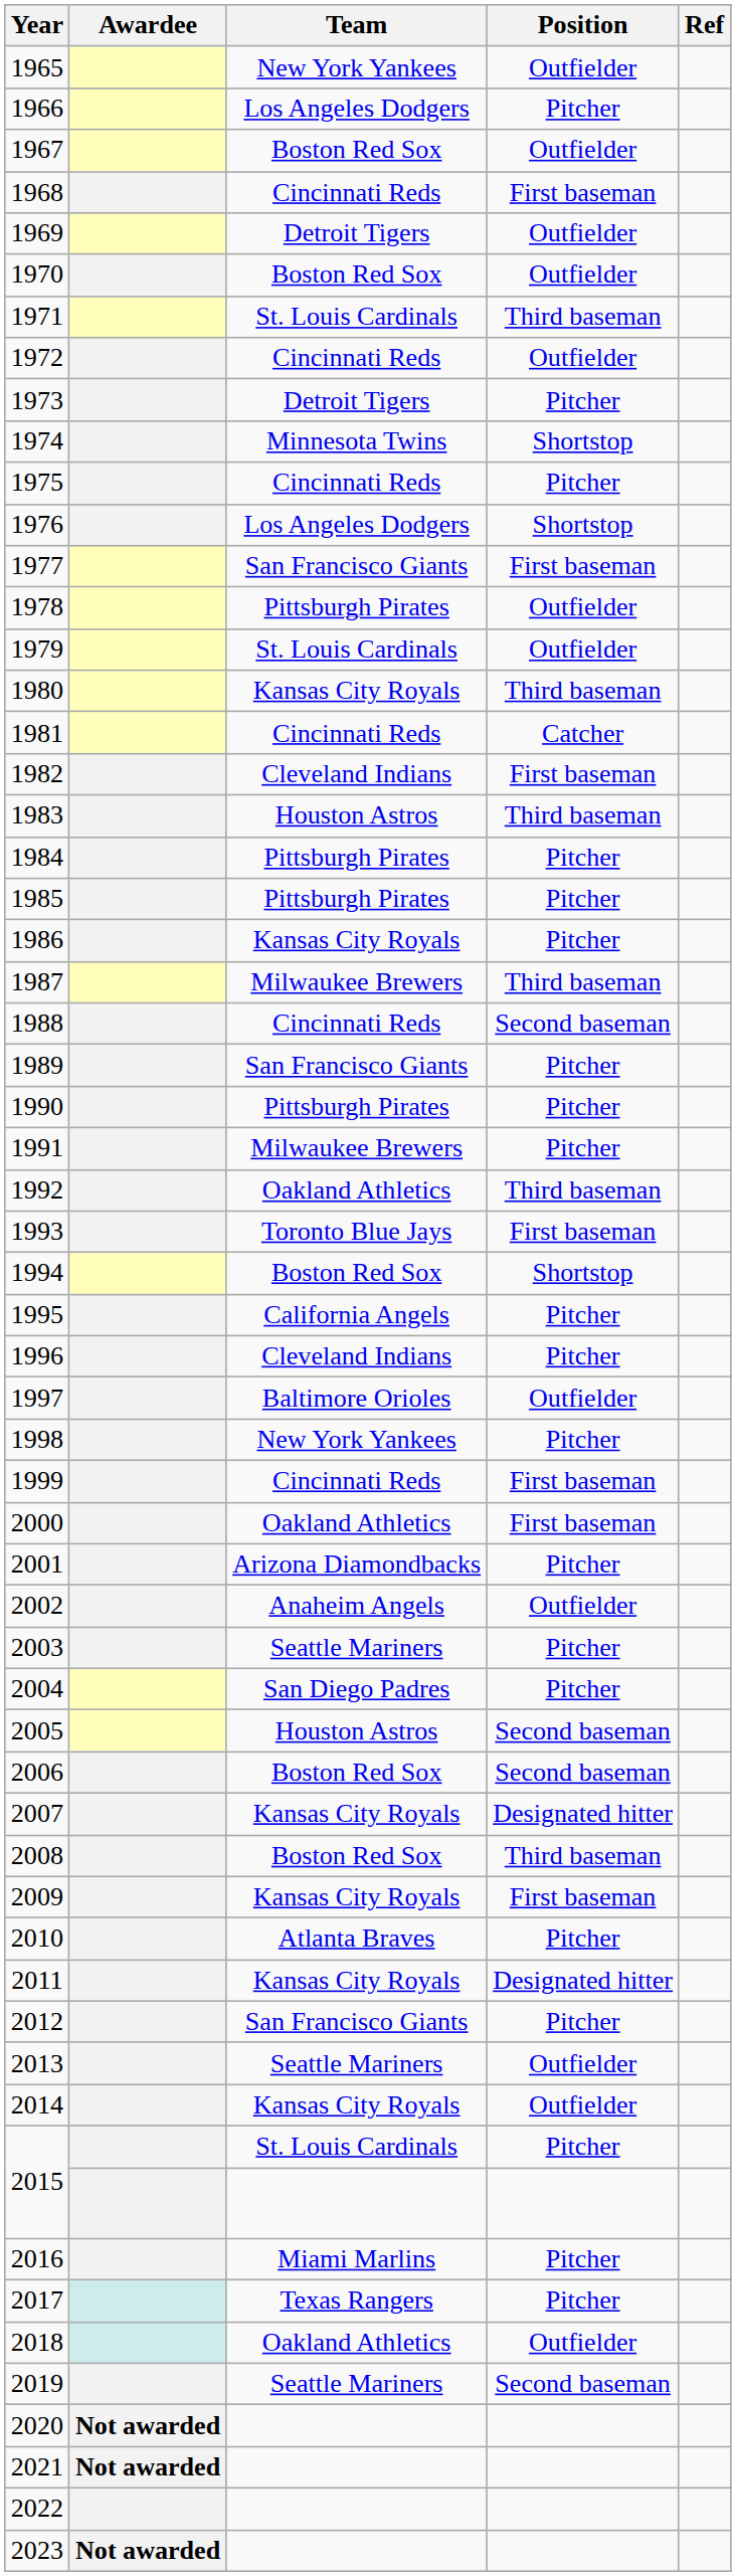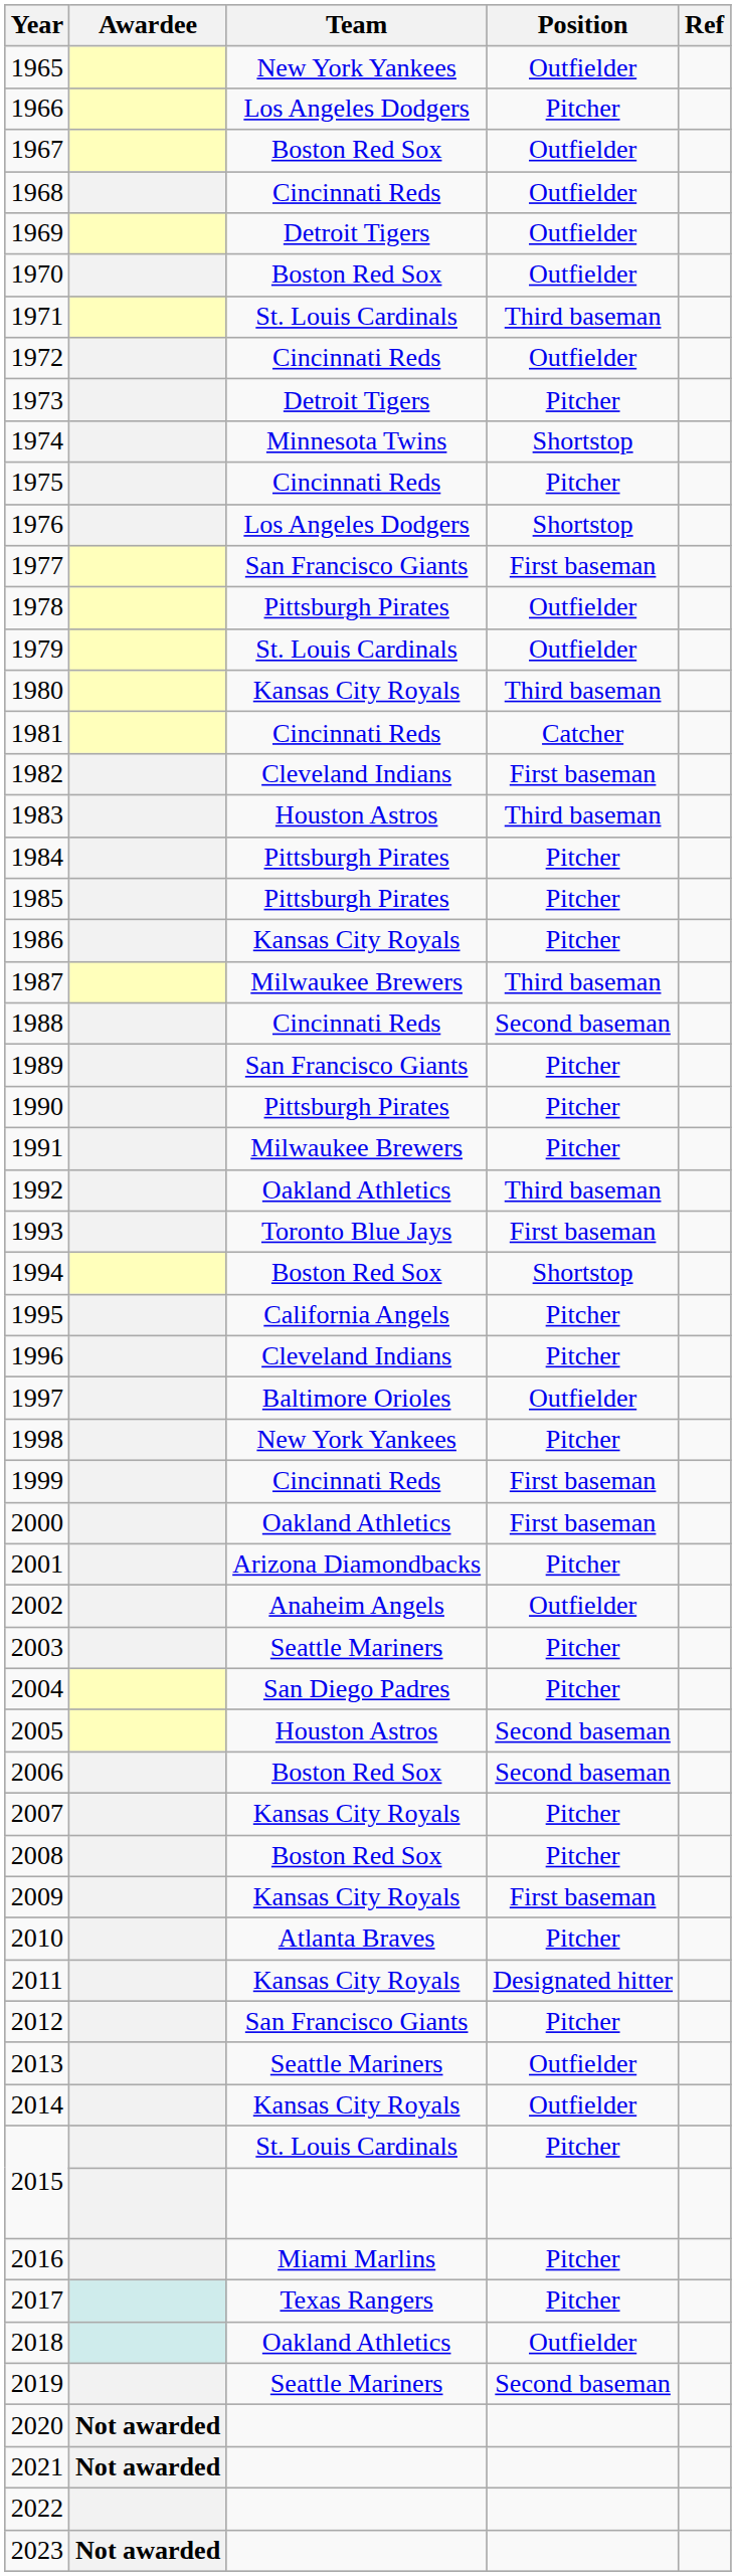 <table class="wikitable sortable plainrowheaders" style="text-align:center">
 <tr>
 <th scope="col">Year<br></th>
 <th scope="col">Awardee</th>
 <th scope="col">Team</th>
 <th scope="col">Position</th>
 <th scope="col" class=unsortable>Ref</th>
 </tr>
 <tr>
 <td>1965</td>
 <th scope="row" style="background:#ffb; text-align:center"></th>
 <td><a href='#'>New York Yankees</a></td>
 <td><a href='#'>Outfielder</a></td>
 <td></td>
 </tr>
 <tr>
 <td>1966</td>
 <th scope="row" style="background:#ffb; text-align:center"></th>
 <td><a href='#'>Los Angeles Dodgers</a></td>
 <td><a href='#'>Pitcher</a></td>
 <td></td>
 </tr>
 <tr>
 <td>1967</td>
 <th scope="row" style="background:#ffb; text-align:center"></th>
 <td><a href='#'>Boston Red Sox</a></td>
 <td><a href='#'>Outfielder</a></td>
 <td></td>
 </tr>
 <tr>
 <td>1968</td>
 <th scope="row" style="text-align:center"></th>
 <td><a href='#'>Cincinnati Reds</a></td>
-<td><a href='#'>First baseman</a></td>
+<td><a href='#'>Outfielder</a></td>
 <td></td>
 </tr>
 <tr>
 <td>1969</td>
 <th scope="row" style="background:#ffb; text-align:center"></th>
 <td><a href='#'>Detroit Tigers</a></td>
 <td><a href='#'>Outfielder</a></td>
 <td></td>
 </tr>
 <tr>
 <td>1970</td>
 <th scope="row" style="text-align:center"></th>
 <td><a href='#'>Boston Red Sox</a></td>
 <td><a href='#'>Outfielder</a></td>
 <td></td>
 </tr>
 <tr>
 <td>1971</td>
 <th scope="row" style="background:#ffb; text-align:center"></th>
 <td><a href='#'>St. Louis Cardinals</a></td>
 <td><a href='#'>Third baseman</a></td>
 <td></td>
 </tr>
 <tr>
 <td>1972</td>
 <th scope="row" style="text-align:center"></th>
 <td><a href='#'>Cincinnati Reds</a></td>
 <td><a href='#'>Outfielder</a></td>
 <td></td>
 </tr>
 <tr>
 <td>1973</td>
 <th scope="row" style="text-align:center"></th>
 <td><a href='#'>Detroit Tigers</a></td>
 <td><a href='#'>Pitcher</a></td>
 <td></td>
 </tr>
 <tr>
 <td>1974</td>
 <th scope="row" style="text-align:center"></th>
 <td><a href='#'>Minnesota Twins</a></td>
 <td><a href='#'>Shortstop</a></td>
 <td></td>
 </tr>
 <tr>
 <td>1975</td>
 <th scope="row" style="text-align:center"></th>
 <td><a href='#'>Cincinnati Reds</a></td>
 <td><a href='#'>Pitcher</a></td>
 <td></td>
 </tr>
 <tr>
 <td>1976</td>
 <th scope="row" style="text-align:center"></th>
 <td><a href='#'>Los Angeles Dodgers</a></td>
 <td><a href='#'>Shortstop</a></td>
 <td></td>
 </tr>
 <tr>
 <td>1977</td>
 <th scope="row" style="background:#ffb; text-align:center"></th>
 <td><a href='#'>San Francisco Giants</a></td>
 <td><a href='#'>First baseman</a></td>
 <td></td>
 </tr>
 <tr>
 <td>1978</td>
 <th scope="row" style="background:#ffb; text-align:center"></th>
 <td><a href='#'>Pittsburgh Pirates</a></td>
 <td><a href='#'>Outfielder</a></td>
 <td></td>
 </tr>
 <tr>
 <td>1979</td>
 <th scope="row" style="background:#ffb; text-align:center"></th>
 <td><a href='#'>St. Louis Cardinals</a></td>
 <td><a href='#'>Outfielder</a></td>
 <td></td>
 </tr>
 <tr>
 <td>1980</td>
 <th scope="row" style="background:#ffb; text-align:center"></th>
 <td><a href='#'>Kansas City Royals</a></td>
 <td><a href='#'>Third baseman</a></td>
 <td></td>
 </tr>
 <tr>
 <td>1981</td>
 <th scope="row" style="background:#ffb; text-align:center"></th>
 <td><a href='#'>Cincinnati Reds</a></td>
 <td><a href='#'>Catcher</a></td>
 <td></td>
 </tr>
 <tr>
 <td>1982</td>
 <th scope="row" style="text-align:center"></th>
 <td><a href='#'>Cleveland Indians</a></td>
 <td><a href='#'>First baseman</a></td>
 <td></td>
 </tr>
 <tr>
 <td>1983</td>
 <th scope="row" style="text-align:center"></th>
 <td><a href='#'>Houston Astros</a></td>
 <td><a href='#'>Third baseman</a></td>
 <td></td>
 </tr>
 <tr>
 <td>1984</td>
 <th scope="row" style="text-align:center"></th>
 <td><a href='#'>Pittsburgh Pirates</a></td>
 <td><a href='#'>Pitcher</a></td>
 <td></td>
 </tr>
 <tr>
 <td>1985</td>
 <th scope="row" style="text-align:center"></th>
 <td><a href='#'>Pittsburgh Pirates</a></td>
 <td><a href='#'>Pitcher</a></td>
 <td></td>
 </tr>
 <tr>
 <td>1986</td>
 <th scope="row" style="text-align:center"></th>
 <td><a href='#'>Kansas City Royals</a></td>
 <td><a href='#'>Pitcher</a></td>
 <td></td>
 </tr>
 <tr>
 <td>1987</td>
 <th scope="row" style="background:#ffb; text-align:center"></th>
 <td><a href='#'>Milwaukee Brewers</a></td>
 <td><a href='#'>Third baseman</a></td>
 <td></td>
 </tr>
 <tr>
 <td>1988</td>
 <th scope="row" style="text-align:center"></th>
 <td><a href='#'>Cincinnati Reds</a></td>
 <td><a href='#'>Second baseman</a></td>
 <td></td>
 </tr>
 <tr>
 <td>1989</td>
 <th scope="row" style="text-align:center"></th>
 <td><a href='#'>San Francisco Giants</a></td>
 <td><a href='#'>Pitcher</a></td>
 <td></td>
 </tr>
 <tr>
 <td>1990</td>
 <th scope="row" style="text-align:center"></th>
 <td><a href='#'>Pittsburgh Pirates</a></td>
 <td><a href='#'>Pitcher</a></td>
 <td></td>
 </tr>
 <tr>
 <td>1991</td>
 <th scope="row" style="text-align:center"></th>
 <td><a href='#'>Milwaukee Brewers</a></td>
 <td><a href='#'>Pitcher</a></td>
 <td></td>
 </tr>
 <tr>
 <td>1992</td>
 <th scope="row" style="text-align:center"></th>
 <td><a href='#'>Oakland Athletics</a></td>
 <td><a href='#'>Third baseman</a></td>
 <td></td>
 </tr>
 <tr>
 <td>1993</td>
 <th scope="row" style="text-align:center"></th>
 <td><a href='#'>Toronto Blue Jays</a></td>
 <td><a href='#'>First baseman</a></td>
 <td></td>
 </tr>
 <tr>
 <td>1994</td>
 <th scope="row" style="background:#ffb; text-align:center"></th>
 <td><a href='#'>Boston Red Sox</a></td>
 <td><a href='#'>Shortstop</a></td>
 <td></td>
 </tr>
 <tr>
 <td>1995</td>
 <th scope="row" style="text-align:center"></th>
 <td><a href='#'>California Angels</a></td>
 <td><a href='#'>Pitcher</a></td>
 <td></td>
 </tr>
 <tr>
 <td>1996</td>
 <th scope="row" style="text-align:center"></th>
 <td><a href='#'>Cleveland Indians</a></td>
 <td><a href='#'>Pitcher</a></td>
 <td></td>
 </tr>
 <tr>
 <td>1997</td>
 <th scope="row" style="text-align:center"></th>
 <td><a href='#'>Baltimore Orioles</a></td>
 <td><a href='#'>Outfielder</a></td>
 <td></td>
 </tr>
 <tr>
 <td>1998</td>
 <th scope="row" style="text-align:center"></th>
 <td><a href='#'>New York Yankees</a></td>
 <td><a href='#'>Pitcher</a></td>
 <td></td>
 </tr>
 <tr>
 <td>1999</td>
 <th scope="row" style="text-align:center"></th>
 <td><a href='#'>Cincinnati Reds</a></td>
 <td><a href='#'>First baseman</a></td>
 <td></td>
 </tr>
 <tr>
 <td>2000</td>
 <th scope="row" style="text-align:center"></th>
 <td><a href='#'>Oakland Athletics</a></td>
 <td><a href='#'>First baseman</a></td>
 <td></td>
 </tr>
 <tr>
 <td>2001</td>
 <th scope="row" style="text-align:center"></th>
 <td><a href='#'>Arizona Diamondbacks</a></td>
 <td><a href='#'>Pitcher</a></td>
 <td></td>
 </tr>
 <tr>
 <td>2002</td>
 <th scope="row" style="text-align:center"></th>
 <td><a href='#'>Anaheim Angels</a></td>
 <td><a href='#'>Outfielder</a></td>
 <td></td>
 </tr>
 <tr>
 <td>2003</td>
 <th scope="row" style="text-align:center"></th>
 <td><a href='#'>Seattle Mariners</a></td>
 <td><a href='#'>Pitcher</a></td>
 <td></td>
 </tr>
 <tr>
 <td>2004</td>
 <th scope="row" style="background:#ffb; text-align:center"></th>
 <td><a href='#'>San Diego Padres</a></td>
 <td><a href='#'>Pitcher</a></td>
 <td></td>
 </tr>
 <tr>
 <td>2005</td>
 <th scope="row" style="background:#ffb; text-align:center"></th>
 <td><a href='#'>Houston Astros</a></td>
 <td><a href='#'>Second baseman</a></td>
 <td></td>
 </tr>
 <tr>
 <td>2006</td>
 <th scope="row" style="text-align:center"></th>
 <td><a href='#'>Boston Red Sox</a></td>
 <td><a href='#'>Second baseman</a></td>
 <td></td>
 </tr>
 <tr>
 <td>2007</td>
 <th scope="row" style="text-align:center"></th>
 <td><a href='#'>Kansas City Royals</a></td>
-<td><a href='#'>Designated hitter</a></td>
+<td><a href='#'>Pitcher</a></td>
 <td></td>
 </tr>
 <tr>
 <td>2008</td>
 <th scope="row" style="text-align:center"></th>
 <td><a href='#'>Boston Red Sox</a></td>
-<td><a href='#'>Third baseman</a></td>
+<td><a href='#'>Pitcher</a></td>
 <td></td>
 </tr>
 <tr>
 <td>2009</td>
 <th scope="row" style="text-align:center"></th>
 <td><a href='#'>Kansas City Royals</a></td>
 <td><a href='#'>First baseman</a></td>
 <td></td>
 </tr>
 <tr>
 <td>2010</td>
 <th scope="row" style="text-align:center"></th>
 <td><a href='#'>Atlanta Braves</a></td>
 <td><a href='#'>Pitcher</a></td>
 <td></td>
 </tr>
 <tr>
 <td>2011</td>
 <th scope="row" style="text-align:center"></th>
 <td><a href='#'>Kansas City Royals</a></td>
 <td><a href='#'>Designated hitter</a></td>
 <td></td>
 </tr>
 <tr>
 <td>2012</td>
 <th scope="row" style="text-align:center"></th>
 <td><a href='#'>San Francisco Giants</a></td>
 <td><a href='#'>Pitcher</a></td>
 <td></td>
 </tr>
 <tr>
 <td>2013</td>
 <th scope="row" style="text-align:center"></th>
 <td><a href='#'>Seattle Mariners</a></td>
 <td><a href='#'>Outfielder</a></td>
 <td></td>
 </tr>
 <tr>
 <td>2014</td>
 <th scope="row" style="text-align:center"></th>
 <td><a href='#'>Kansas City Royals</a></td>
 <td><a href='#'>Outfielder</a></td>
 <td></td>
 </tr>
 <tr>
 <td rowspan="2">2015</td>
 <th scope="row" style="text-align:center"></th>
 <td><a href='#'>St. Louis Cardinals</a></td>
 <td><a href='#'>Pitcher</a></td>
 <td></td>
 </tr>
 <tr>
 <th scope="row" style="text-align:center"><br><br></th>
 <td></td>
 <td></td>
 <td><br></td>
 </tr>
 <tr>
 <td>2016</td>
 <th scope="row" style="text-align:center"></th>
 <td><a href='#'>Miami Marlins</a></td>
 <td><a href='#'>Pitcher</a></td>
 <td></td>
 </tr>
 <tr>
 <td>2017</td>
 <th scope="row" style="background:#cfecec; text-align:center"></th>
 <td><a href='#'>Texas Rangers</a></td>
 <td><a href='#'>Pitcher</a></td>
 <td></td>
 </tr>
 <tr>
 <td>2018</td>
 <th scope="row" style="background:#cfecec; text-align:center"></th>
 <td><a href='#'>Oakland Athletics</a></td>
 <td><a href='#'>Outfielder</a></td>
 <td></td>
 </tr>
 <tr>
 <td>2019</td>
 <th scope="row" style="text-align:center"></th>
 <td><a href='#'>Seattle Mariners</a></td>
 <td><a href='#'>Second baseman</a></td>
 <td></td>
 </tr>
 <tr>
 <td>2020</td>
 <th scope="row" style="text-align:center">Not awarded</th>
 <td></td>
 <td></td>
 <td></td>
 </tr>
 <tr>
 <td>2021</td>
 <th scope="row" style="text-align:center">Not awarded</th>
 <td></td>
 <td></td>
 <td></td>
 </tr>
 <tr>
 <td>2022</td>
 <th scope="row" style="text-align:center"><br></th>
 <td></td>
 <td></td>
 <td></td>
 </tr>
 <tr>
 <td>2023</td>
 <th scope="row" style="text-align:center">Not awarded</th>
 <td></td>
 <td></td>
 <td></td>
 </tr>
 <tr>
 </tr>
 </table>
